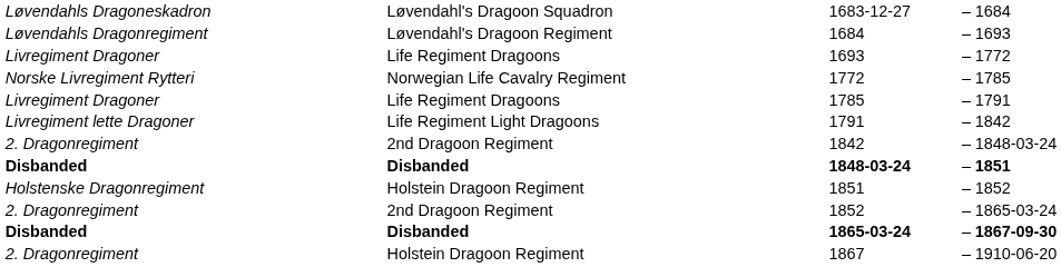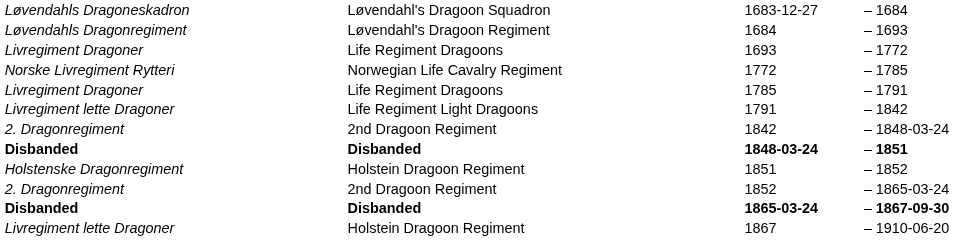 <table class="toccolours">
 <tr style="vertical-align: top;">
 <td><em>Løvendahls Dragoneskadron</em></td>
 <td>Løvendahl's Dragoon Squadron</td>
 <td width="12%">1683-12-27</td>
 <td width="1%">–</td>
 <td width="12%">1684</td>
 </tr>
 <tr style="vertical-align: top;">
 <td><em>Løvendahls Dragonregiment</em></td>
 <td>Løvendahl's Dragoon Regiment</td>
 <td width="12%">1684</td>
 <td width="1%">–</td>
 <td width="12%">1693</td>
 </tr>
 <tr style="vertical-align: top;">
 <td><em>Livregiment Dragoner</em></td>
 <td>Life Regiment Dragoons</td>
 <td width="12%">1693</td>
 <td width="1%">–</td>
 <td width="12%">1772</td>
 </tr>
 <tr style="vertical-align: top;">
 <td><em>Norske Livregiment Rytteri</em></td>
 <td>Norwegian Life Cavalry Regiment</td>
 <td width="12%">1772</td>
 <td width="1%">–</td>
 <td width="12%">1785</td>
 </tr>
 <tr style="vertical-align: top;">
 <td><em>Livregiment Dragoner</em></td>
 <td>Life Regiment Dragoons</td>
 <td width="12%">1785</td>
 <td width="1%">–</td>
 <td width="12%">1791</td>
 </tr>
 <tr style="vertical-align: top;">
 <td><em>Livregiment lette Dragoner</em></td>
 <td>Life Regiment Light Dragoons</td>
 <td width="12%">1791</td>
 <td width="1%">–</td>
 <td width="12%">1842</td>
 </tr>
 <tr style="vertical-align: top;">
 <td><em>2. Dragonregiment</em></td>
 <td>2nd Dragoon Regiment</td>
 <td width="12%">1842</td>
 <td width="1%">–</td>
 <td width="12%">1848-03-24</td>
 </tr>
 <tr style="vertical-align: top;">
 <td><strong>Disbanded</strong></td>
 <td><strong>Disbanded</strong></td>
 <td width="12%"><strong>1848-03-24</strong></td>
 <td width="1%">–</td>
 <td width="12%"><strong>1851</strong></td>
 </tr>
 <tr style="vertical-align: top;">
 <td><em>Holstenske Dragonregiment</em></td>
 <td>Holstein Dragoon Regiment</td>
 <td width="12%">1851</td>
 <td width="1%">–</td>
 <td width="12%">1852</td>
 </tr>
 <tr style="vertical-align: top;">
 <td><em>2. Dragonregiment</em></td>
 <td>2nd Dragoon Regiment</td>
 <td width="12%">1852</td>
 <td width="1%">–</td>
 <td width="12%">1865-03-24</td>
 </tr>
 <tr style="vertical-align: top;">
 <td><strong>Disbanded</strong></td>
 <td><strong>Disbanded</strong></td>
 <td width="12%"><strong>1865-03-24</strong></td>
 <td width="1%">–</td>
 <td width="12%"><strong>1867-09-30</strong></td>
 </tr>
 <tr style="vertical-align: top;">
-<td><em>2. Dragonregiment</em></td>
+<td><em>Livregiment lette Dragoner</em></td>
 <td>Holstein Dragoon Regiment</td>
 <td width="12%">1867</td>
 <td width="1%">–</td>
 <td width="12%">1910-06-20</td>
 </tr>
 </table>
